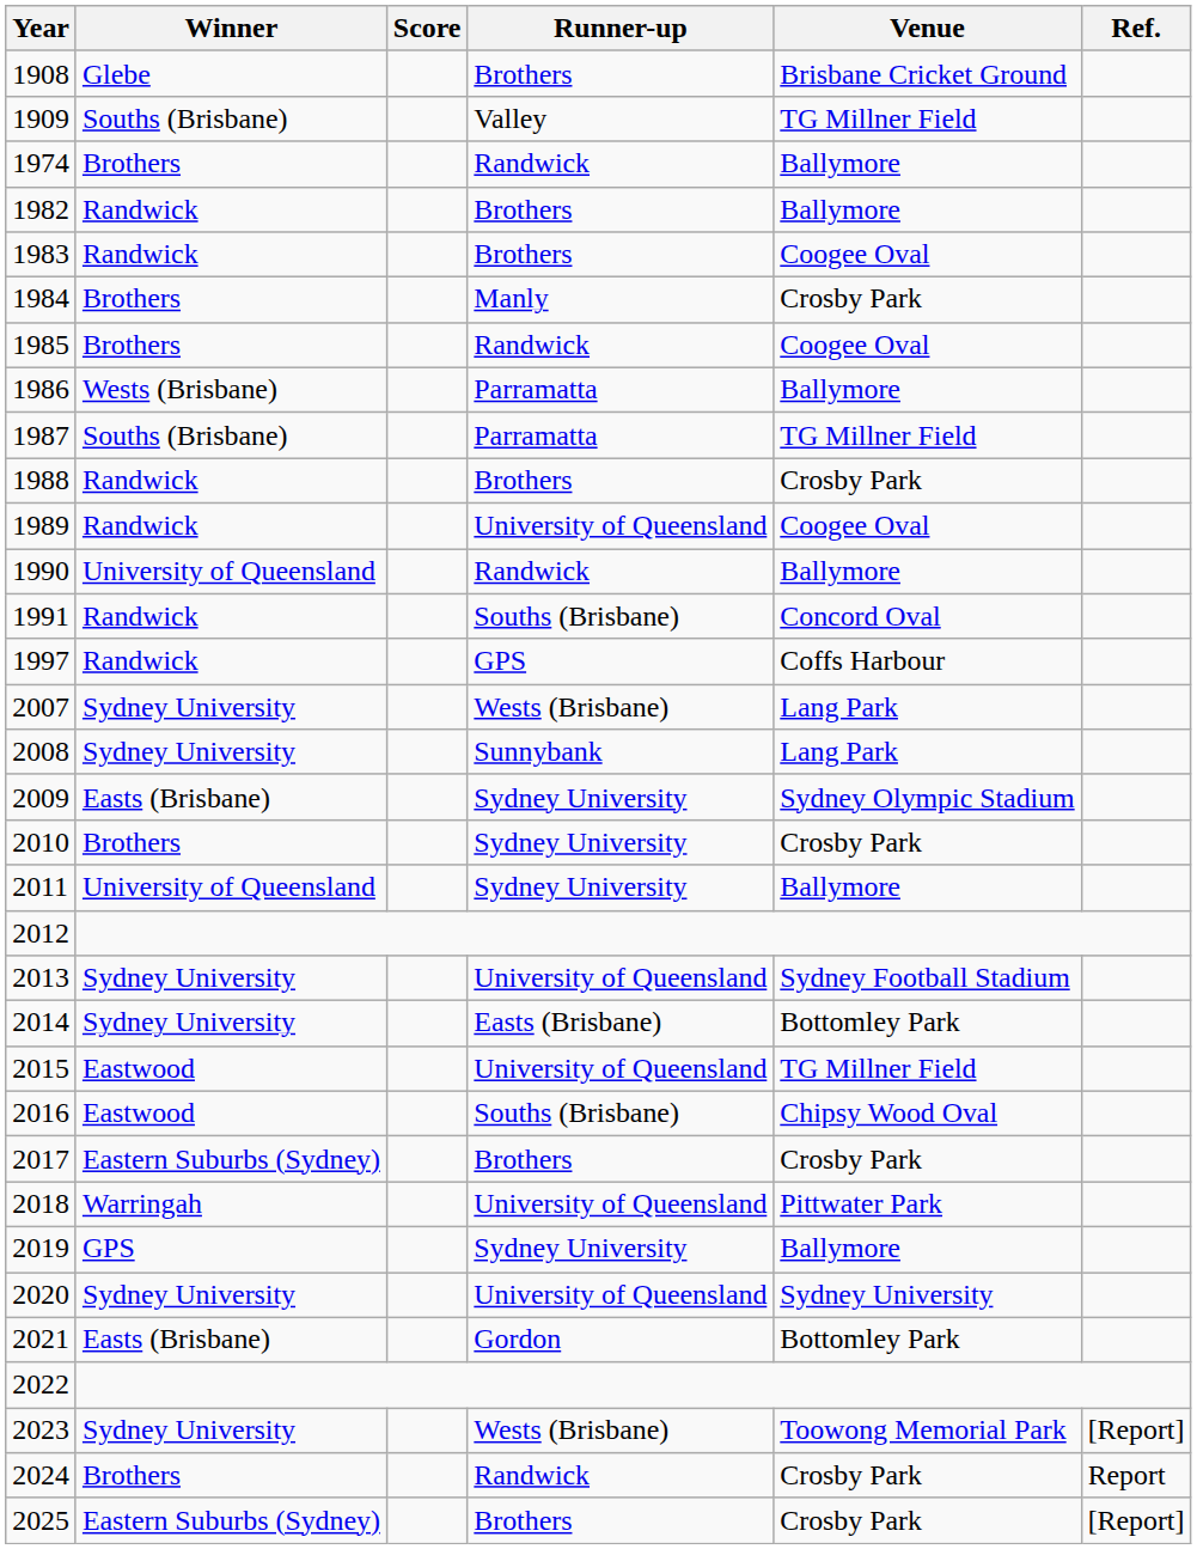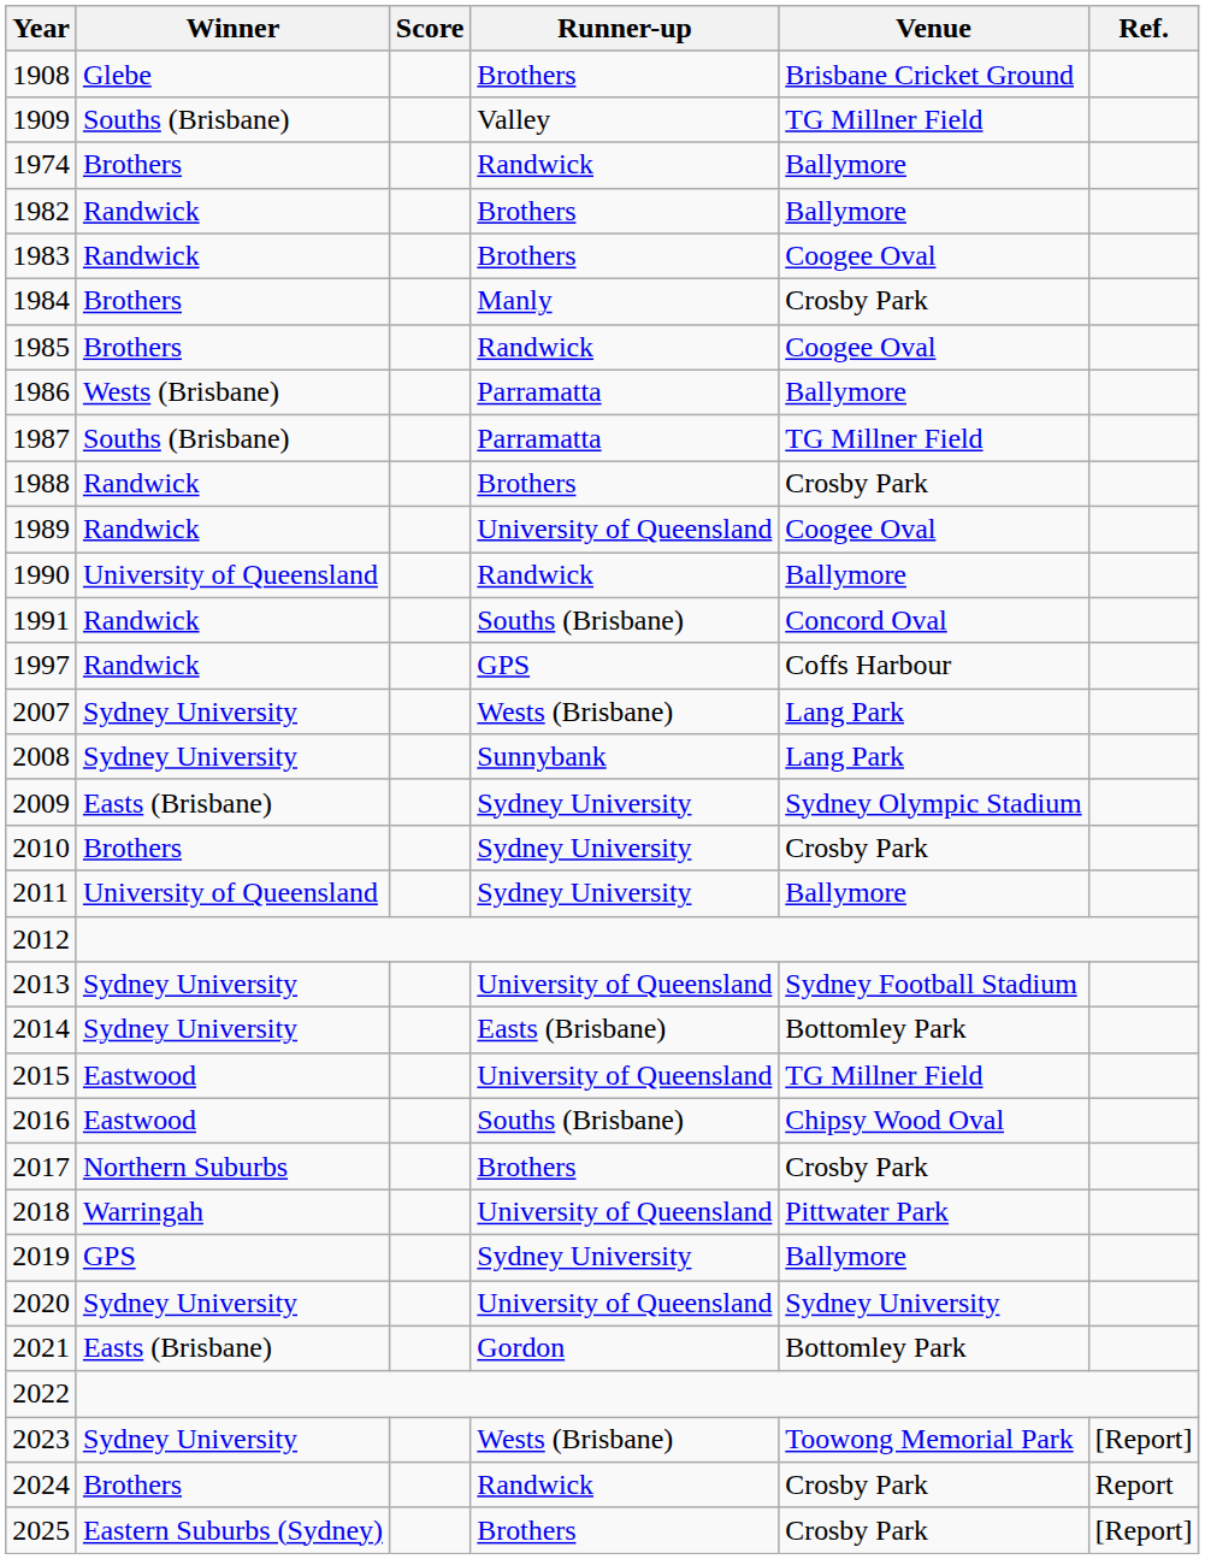 <table class="wikitable">
 <tr>
 <th>Year</th>
 <th>Winner</th>
 <th>Score</th>
 <th>Runner-up</th>
 <th>Venue</th>
 <th>Ref.</th>
 </tr>
 <tr>
 <td>1908</td>
 <td> <a href='#'>Glebe</a></td>
 <td></td>
 <td> <a href='#'>Brothers</a></td>
 <td><a href='#'>Brisbane Cricket Ground</a></td>
 <td></td>
 </tr>
 <tr>
 <td>1909</td>
 <td> <a href='#'>Souths</a> (Brisbane)</td>
 <td></td>
 <td> Valley</td>
 <td><a href='#'>TG Millner Field</a></td>
 <td></td>
 </tr>
 <tr>
 <td>1974</td>
 <td> <a href='#'>Brothers</a></td>
 <td></td>
 <td> <a href='#'>Randwick</a></td>
 <td><a href='#'>Ballymore</a></td>
 <td></td>
 </tr>
 <tr>
 <td>1982</td>
 <td> <a href='#'>Randwick</a></td>
 <td></td>
 <td> <a href='#'>Brothers</a></td>
 <td><a href='#'>Ballymore</a></td>
 <td></td>
 </tr>
 <tr>
 <td>1983</td>
 <td> <a href='#'>Randwick</a></td>
 <td></td>
 <td>    <a href='#'>Brothers</a></td>
 <td><a href='#'>Coogee Oval</a></td>
 <td></td>
 </tr>
 <tr>
 <td>1984</td>
 <td> <a href='#'>Brothers</a></td>
 <td></td>
 <td> <a href='#'>Manly</a></td>
 <td>Crosby Park</td>
 <td></td>
 </tr>
 <tr>
 <td>1985</td>
 <td> <a href='#'>Brothers</a></td>
 <td></td>
 <td> <a href='#'>Randwick</a></td>
 <td><a href='#'>Coogee Oval</a></td>
 <td></td>
 </tr>
 <tr>
 <td>1986</td>
 <td> <a href='#'>Wests</a> (Brisbane)</td>
 <td></td>
 <td> <a href='#'>Parramatta</a></td>
 <td><a href='#'>Ballymore</a></td>
 <td></td>
 </tr>
 <tr>
 <td>1987</td>
 <td> <a href='#'>Souths</a> (Brisbane)</td>
 <td></td>
 <td> <a href='#'>Parramatta</a></td>
 <td><a href='#'>TG Millner Field</a></td>
 <td></td>
 </tr>
 <tr>
 <td>1988</td>
 <td> <a href='#'>Randwick</a></td>
 <td></td>
 <td> <a href='#'>Brothers</a></td>
 <td>Crosby Park</td>
 <td></td>
 </tr>
 <tr>
 <td>1989</td>
 <td> <a href='#'>Randwick</a></td>
 <td></td>
 <td> <a href='#'>University of Queensland</a></td>
 <td><a href='#'>Coogee Oval</a></td>
 <td></td>
 </tr>
 <tr>
 <td>1990</td>
 <td> <a href='#'>University of Queensland</a></td>
 <td></td>
 <td> <a href='#'>Randwick</a></td>
 <td><a href='#'>Ballymore</a></td>
 <td></td>
 </tr>
 <tr>
 <td>1991</td>
 <td> <a href='#'>Randwick</a></td>
 <td></td>
 <td> <a href='#'>Souths</a> (Brisbane)</td>
 <td><a href='#'>Concord Oval</a></td>
 <td></td>
 </tr>
 <tr>
 <td>1997</td>
 <td> <a href='#'>Randwick</a></td>
 <td></td>
 <td> <a href='#'>GPS</a></td>
 <td>Coffs Harbour </td>
 <td></td>
 </tr>
 <tr>
 <td>2007</td>
 <td> <a href='#'>Sydney University</a></td>
 <td></td>
 <td> <a href='#'>Wests</a> (Brisbane)</td>
 <td><a href='#'>Lang Park</a></td>
 <td></td>
 </tr>
 <tr>
 <td>2008</td>
 <td> <a href='#'>Sydney University</a></td>
 <td></td>
 <td> <a href='#'>Sunnybank</a></td>
 <td><a href='#'>Lang Park</a></td>
 <td></td>
 </tr>
 <tr>
 <td>2009</td>
 <td> <a href='#'>Easts</a> (Brisbane)</td>
 <td></td>
 <td> <a href='#'>Sydney University</a></td>
 <td><a href='#'>Sydney Olympic Stadium</a></td>
 <td></td>
 </tr>
 <tr>
 <td>2010</td>
 <td> <a href='#'>Brothers</a></td>
 <td></td>
 <td> <a href='#'>Sydney University</a></td>
 <td>Crosby Park</td>
 <td></td>
 </tr>
 <tr>
 <td>2011</td>
 <td> <a href='#'>University of Queensland</a></td>
 <td></td>
 <td> <a href='#'>Sydney University</a></td>
 <td><a href='#'>Ballymore</a></td>
 <td></td>
 </tr>
 <tr>
 <td>2012</td>
 <td colspan=5></td>
 </tr>
 <tr>
 <td>2013</td>
 <td> <a href='#'>Sydney University</a></td>
 <td></td>
 <td> <a href='#'>University of Queensland</a></td>
 <td><a href='#'>Sydney Football Stadium</a></td>
 <td></td>
 </tr>
 <tr>
 <td>2014</td>
 <td> <a href='#'>Sydney University</a></td>
 <td></td>
 <td> <a href='#'>Easts</a> (Brisbane)</td>
 <td>Bottomley Park</td>
 <td></td>
 </tr>
 <tr>
 <td>2015</td>
 <td> <a href='#'>Eastwood</a></td>
 <td></td>
 <td> <a href='#'>University of Queensland</a></td>
 <td><a href='#'>TG Millner Field</a></td>
 <td></td>
 </tr>
 <tr>
 <td>2016</td>
 <td> <a href='#'>Eastwood</a></td>
 <td></td>
 <td> <a href='#'>Souths</a> (Brisbane)</td>
 <td><a href='#'>Chipsy Wood Oval</a></td>
 <td></td>
 </tr>
 <tr>
 <td>2017</td>
-<td> <a href='#'>Eastern Suburbs (Sydney)</a></td>
+<td> <a href='#'>Northern Suburbs</a></td>
 <td></td>
 <td> <a href='#'>Brothers</a></td>
 <td>Crosby Park</td>
 <td></td>
 </tr>
 <tr>
 <td>2018</td>
 <td> <a href='#'>Warringah</a></td>
 <td></td>
 <td> <a href='#'>University of Queensland</a></td>
 <td><a href='#'>Pittwater Park</a></td>
 <td><br></td>
 </tr>
 <tr>
 <td>2019</td>
 <td> <a href='#'>GPS</a></td>
 <td></td>
 <td> <a href='#'>Sydney University</a></td>
 <td><a href='#'>Ballymore</a></td>
 <td></td>
 </tr>
 <tr>
 <td>2020</td>
 <td> <a href='#'>Sydney University</a></td>
 <td></td>
 <td> <a href='#'>University of Queensland</a></td>
 <td><a href='#'>Sydney University</a></td>
 <td></td>
 </tr>
 <tr>
 <td>2021</td>
 <td> <a href='#'>Easts</a> (Brisbane)</td>
 <td></td>
 <td>  <a href='#'>Gordon</a></td>
 <td>Bottomley Park</td>
 <td></td>
 </tr>
 <tr>
 <td>2022</td>
 <td colspan=5></td>
 </tr>
 <tr>
 <td>2023</td>
 <td> <a href='#'>Sydney University</a></td>
 <td></td>
 <td> <a href='#'>Wests</a> (Brisbane)</td>
 <td><a href='#'>Toowong Memorial Park</a></td>
 <td>[Report]</td>
 </tr>
 <tr>
 <td>2024</td>
 <td> <a href='#'>Brothers</a></td>
 <td></td>
 <td> <a href='#'>Randwick</a></td>
 <td>Crosby Park</td>
 <td>Report</td>
 </tr>
 <tr>
 <td>2025</td>
 <td> <a href='#'>Eastern Suburbs (Sydney)</a></td>
 <td></td>
 <td> <a href='#'>Brothers</a></td>
 <td>Crosby Park</td>
 <td>[Report]</td>
 </tr>
 </table>
